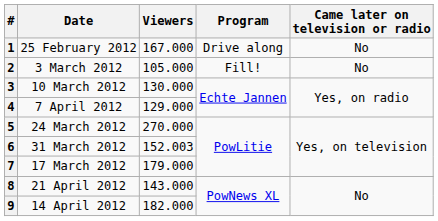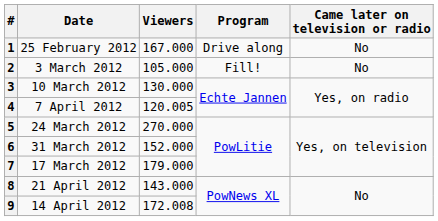 <table class="wikitable sortable" style="text-align:center">
 <tr>
 <th>#</th>
 <th>Date</th>
 <th>Viewers</th>
 <th>Program</th>
 <th>Came later on <br> television or radio</th>
 </tr>
 <tr>
 <th>1</th>
 <td>25 February 2012</td>
 <td>167.000</td>
 <td>Drive along</td>
 <td>No</td>
 </tr>
 <tr>
 <th>2</th>
 <td>3 March 2012</td>
 <td>105.000</td>
 <td>Fill!</td>
 <td>No</td>
 </tr>
 <tr>
 <th>3</th>
 <td>10 March 2012</td>
 <td>130.000</td>
 <td rowspan="2"><a href='#'>Echte Jannen</a></td>
 <td rowspan="2">Yes, on radio</td>
 </tr>
 <tr>
 <th>4</th>
 <td>7 April 2012</td>
-<td>129.000</td>
+<td>120.005</td>
 </tr>
 <tr>
 <th>5</th>
 <td>24 March 2012</td>
 <td>270.000</td>
 <td rowspan="3"><a href='#'>PowLitie</a></td>
 <td rowspan="3">Yes, on television</td>
 </tr>
 <tr>
 <th>6</th>
 <td>31 March 2012</td>
-<td>152.003</td>
+<td>152.000</td>
 </tr>
 <tr>
 <th>7</th>
 <td>17 March 2012</td>
 <td>179.000</td>
 </tr>
 <tr>
 <th>8</th>
 <td>21 April 2012</td>
 <td>143.000</td>
 <td rowspan="2"><a href='#'>PowNews XL</a></td>
 <td rowspan="2">No</td>
 </tr>
 <tr>
 <th>9</th>
 <td>14 April 2012</td>
-<td>182.000</td>
+<td>172.008</td>
 </tr>
 </table>
